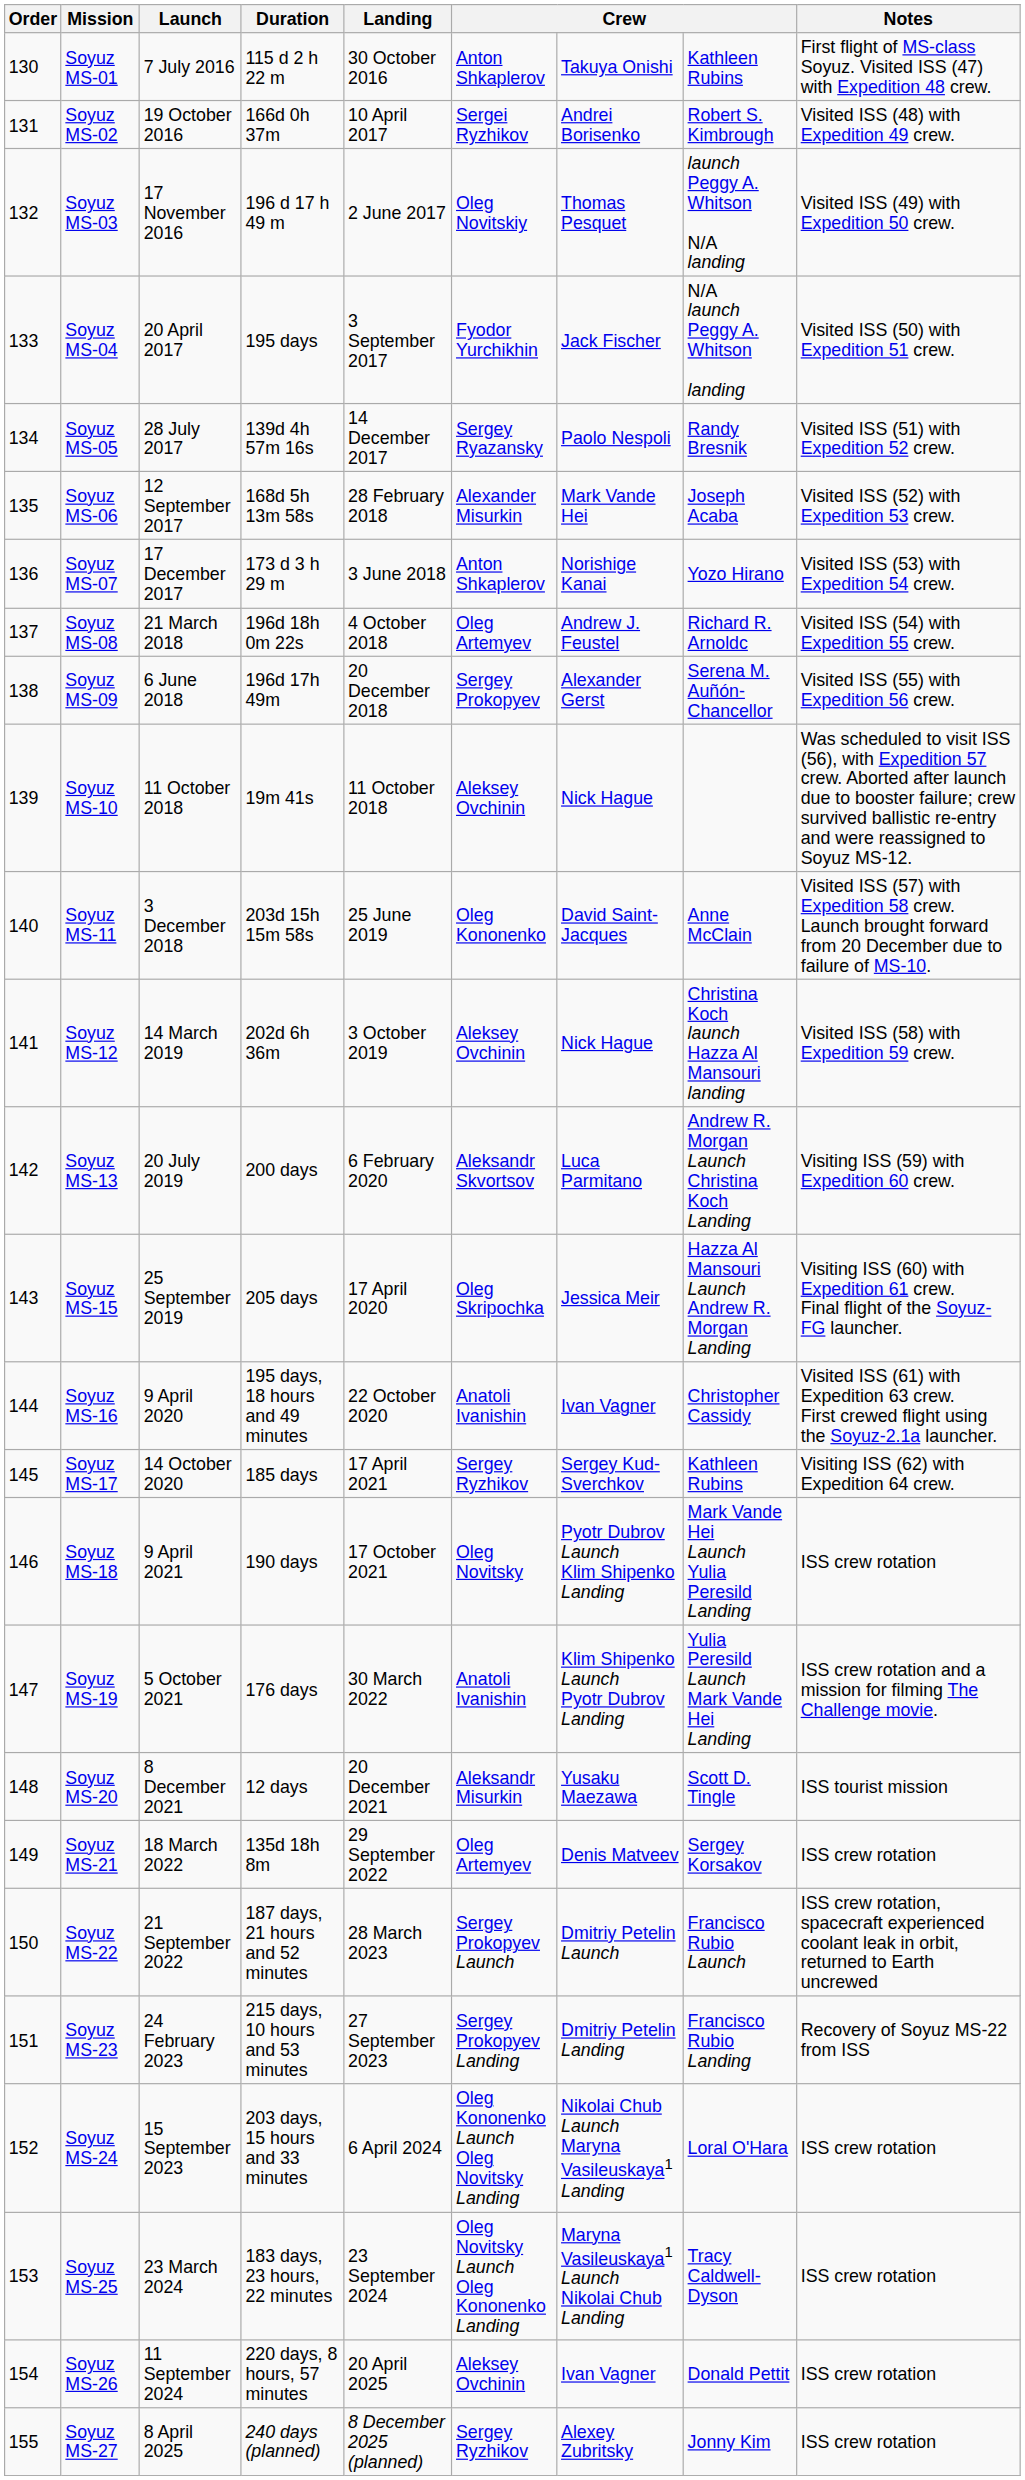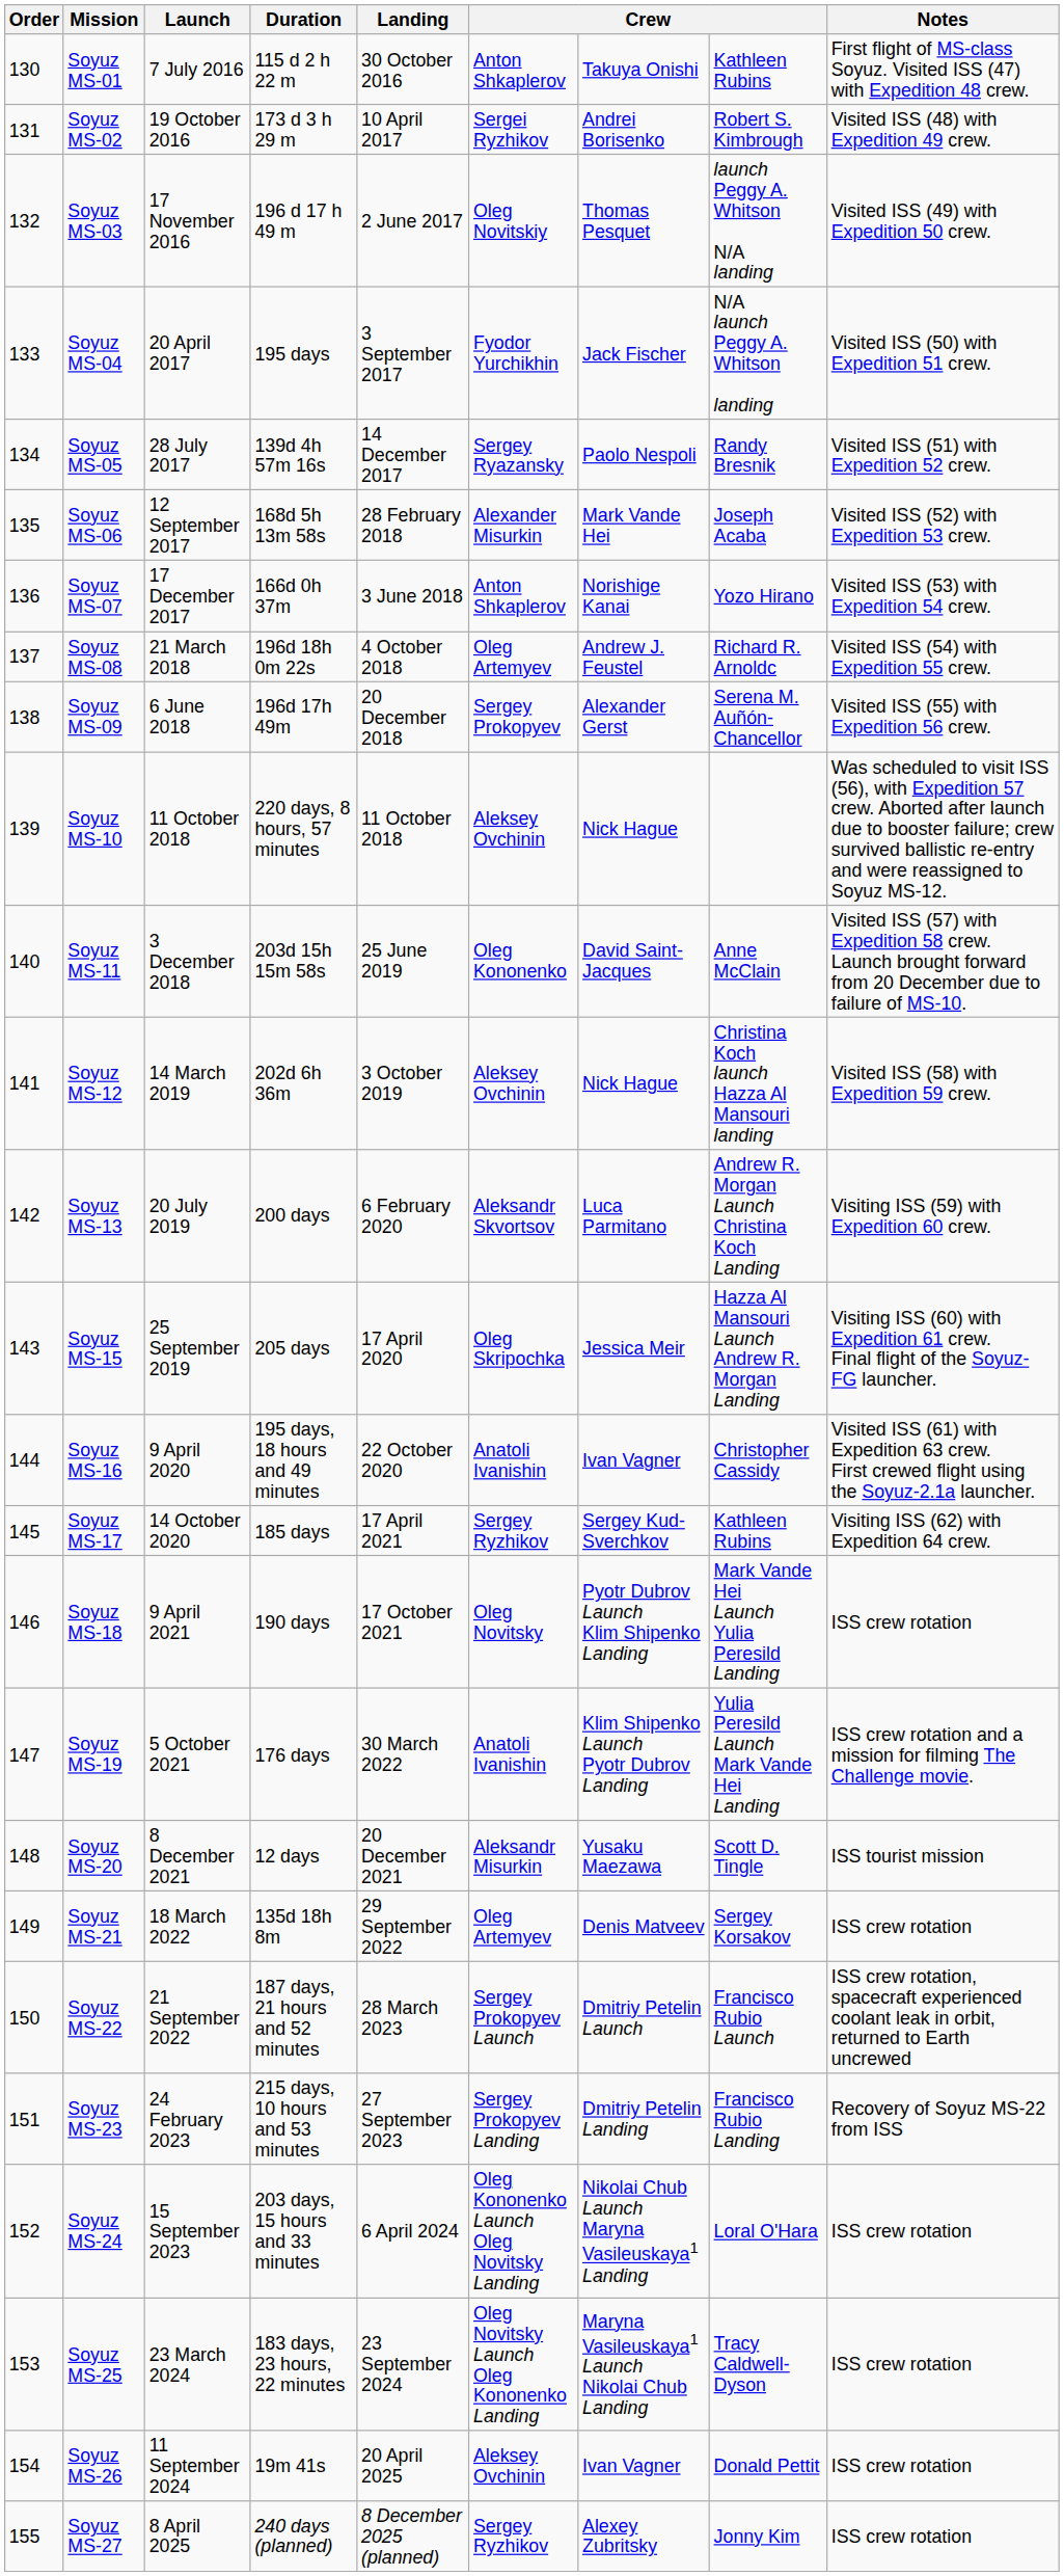 <table class="wikitable sticky-header" style="font-size: 95%;">
 <tr>
 <th>Order</th>
 <th>Mission</th>
 <th>Launch</th>
 <th>Duration</th>
 <th>Landing</th>
 <th colspan="3">Crew</th>
 <th>Notes</th>
 </tr>
 <tr>
 <td>130</td>
 <td><a href='#'>Soyuz MS-01</a></td>
 <td>7 July 2016</td>
 <td>115 d 2 h 22 m</td>
 <td>30 October 2016</td>
 <td><a href='#'>Anton Shkaplerov</a></td>
 <td><a href='#'>Takuya Onishi</a><br></td>
 <td><a href='#'>Kathleen Rubins</a><br></td>
 <td>First flight of <a href='#'>MS-class</a> Soyuz. Visited ISS (47) with <a href='#'>Expedition 48</a> crew.</td>
 </tr>
 <tr>
 <td>131</td>
 <td><a href='#'>Soyuz MS-02</a></td>
 <td>19 October 2016</td>
-<td>166d 0h 37m</td>
+<td>173 d 3 h 29 m</td>
 <td>10 April 2017</td>
 <td><a href='#'>Sergei Ryzhikov</a></td>
 <td><a href='#'>Andrei Borisenko</a></td>
 <td><a href='#'>Robert S. Kimbrough</a><br></td>
 <td>Visited ISS (48) with <a href='#'>Expedition 49</a> crew.</td>
 </tr>
 <tr>
 <td>132</td>
 <td><a href='#'>Soyuz MS-03</a></td>
 <td>17 November 2016</td>
 <td>196 d 17 h 49 m</td>
 <td>2 June 2017</td>
 <td><a href='#'>Oleg Novitskiy</a></td>
 <td><a href='#'>Thomas Pesquet</a><br></td>
 <td><em>launch</em><br><a href='#'>Peggy A. Whitson</a><br><br>N/A<br><em>landing</em><br></td>
 <td>Visited ISS (49) with <a href='#'>Expedition 50</a> crew.</td>
 </tr>
 <tr>
 <td>133</td>
 <td><a href='#'>Soyuz MS-04</a></td>
 <td>20 April 2017</td>
 <td>195 days</td>
 <td>3 September 2017</td>
 <td><a href='#'>Fyodor Yurchikhin</a></td>
 <td><a href='#'>Jack Fischer</a><br></td>
 <td>N/A<br><em>launch</em><br><a href='#'>Peggy A. Whitson</a><br><br><em>landing</em></td>
 <td>Visited ISS (50) with <a href='#'>Expedition 51</a> crew.</td>
 </tr>
 <tr>
 <td>134</td>
 <td><a href='#'>Soyuz MS-05</a></td>
 <td>28 July 2017</td>
 <td>139d 4h 57m 16s</td>
 <td>14 December 2017</td>
 <td><a href='#'>Sergey Ryazansky</a></td>
 <td><a href='#'>Paolo Nespoli</a><br></td>
 <td><a href='#'>Randy Bresnik</a><br></td>
 <td>Visited ISS (51) with <a href='#'>Expedition 52</a> crew.</td>
 </tr>
 <tr>
 <td>135</td>
 <td><a href='#'>Soyuz MS-06</a></td>
 <td>12 September 2017</td>
 <td>168d 5h 13m 58s</td>
 <td>28 February 2018</td>
 <td><a href='#'>Alexander Misurkin</a></td>
 <td><a href='#'>Mark Vande Hei</a><br></td>
 <td><a href='#'>Joseph Acaba</a><br></td>
 <td>Visited ISS (52) with <a href='#'>Expedition 53</a> crew.</td>
 </tr>
 <tr>
 <td>136</td>
 <td><a href='#'>Soyuz MS-07</a></td>
 <td>17 December 2017</td>
-<td>173 d 3 h 29 m</td>
+<td>166d 0h 37m</td>
 <td>3 June 2018</td>
 <td><a href='#'>Anton Shkaplerov</a></td>
 <td><a href='#'>Norishige Kanai</a><br></td>
 <td><a href='#'>Yozo Hirano</a> </td>
 <td>Visited ISS (53) with <a href='#'>Expedition 54</a> crew.</td>
 </tr>
 <tr>
 <td>137</td>
 <td><a href='#'>Soyuz MS-08</a></td>
 <td>21 March 2018</td>
 <td>196d 18h 0m 22s</td>
 <td>4 October 2018</td>
 <td><a href='#'>Oleg Artemyev</a></td>
 <td><a href='#'>Andrew J. Feustel</a><br></td>
 <td><a href='#'>Richard R. Arnoldc</a></td>
 <td>Visited ISS (54) with <a href='#'>Expedition 55</a> crew.</td>
 </tr>
 <tr>
 <td>138</td>
 <td><a href='#'>Soyuz MS-09</a></td>
 <td>6 June 2018</td>
 <td>196d 17h 49m</td>
 <td>20 December 2018</td>
 <td><a href='#'>Sergey Prokopyev</a></td>
 <td><a href='#'>Alexander Gerst</a><br></td>
 <td><a href='#'>Serena M. Auñón-Chancellor</a><br></td>
 <td>Visited ISS (55) with <a href='#'>Expedition 56</a> crew.</td>
 </tr>
 <tr>
 <td>139</td>
 <td><a href='#'>Soyuz MS-10</a></td>
 <td>11 October 2018</td>
-<td>19m 41s</td>
+<td>220 days, 8 hours, 57 minutes</td>
 <td>11 October 2018</td>
 <td><a href='#'>Aleksey Ovchinin</a></td>
 <td><a href='#'>Nick Hague</a> </td>
 <td></td>
 <td>Was scheduled to visit ISS (56), with <a href='#'>Expedition 57</a> crew. Aborted after launch due to booster failure; crew survived ballistic re-entry and were reassigned to Soyuz MS-12.</td>
 </tr>
 <tr>
 <td>140</td>
 <td><a href='#'>Soyuz MS-11</a></td>
 <td>3 December 2018</td>
 <td>203d 15h 15m 58s</td>
 <td>25 June 2019</td>
 <td><a href='#'>Oleg Kononenko</a></td>
 <td><a href='#'>David Saint-Jacques</a> </td>
 <td><a href='#'>Anne McClain</a> </td>
 <td>Visited ISS (57) with <a href='#'>Expedition 58</a> crew. Launch brought forward from 20 December due to failure of <a href='#'>MS-10</a>.</td>
 </tr>
 <tr>
 <td>141</td>
 <td><a href='#'>Soyuz MS-12</a></td>
 <td>14 March 2019</td>
 <td>202d 6h 36m</td>
 <td>3 October 2019</td>
 <td><a href='#'>Aleksey Ovchinin</a></td>
 <td><a href='#'>Nick Hague</a> </td>
 <td><a href='#'>Christina Koch</a> <br><em>launch</em><br> <a href='#'>Hazza Al Mansouri</a>  <br><em>landing</em></td>
 <td>Visited ISS (58) with <a href='#'>Expedition 59</a> crew.</td>
 </tr>
 <tr>
 <td>142</td>
 <td><a href='#'>Soyuz MS-13</a></td>
 <td>20 July 2019</td>
 <td>200 days</td>
 <td>6 February 2020</td>
 <td><a href='#'>Aleksandr Skvortsov</a></td>
 <td><a href='#'>Luca Parmitano</a> </td>
 <td><a href='#'>Andrew R. Morgan</a>  <br> <em>Launch</em> <br> <a href='#'>Christina Koch</a>  <br> <em>Landing</em></td>
 <td>Visiting ISS (59) with <a href='#'>Expedition 60</a> crew.</td>
 </tr>
 <tr>
 <td>143</td>
 <td><a href='#'>Soyuz MS-15</a></td>
 <td>25 September 2019</td>
 <td>205 days</td>
 <td>17 April 2020</td>
 <td><a href='#'>Oleg Skripochka</a></td>
 <td><a href='#'>Jessica Meir</a> </td>
 <td><a href='#'>Hazza Al Mansouri</a>  <br> <em>Launch</em> <br> <a href='#'>Andrew R. Morgan</a>  <br> <em>Landing</em></td>
 <td>Visiting ISS (60) with <a href='#'>Expedition 61</a> crew.<br>Final flight of the <a href='#'>Soyuz-FG</a> launcher.</td>
 </tr>
 <tr>
 <td>144</td>
 <td><a href='#'>Soyuz MS-16</a></td>
 <td>9 April 2020</td>
 <td>195 days, 18 hours and 49 minutes</td>
 <td>22 October 2020</td>
 <td><a href='#'>Anatoli Ivanishin</a></td>
 <td><a href='#'>Ivan Vagner</a></td>
 <td><a href='#'>Christopher Cassidy</a> </td>
 <td>Visited ISS (61) with Expedition 63 crew.<br>First crewed flight using the <a href='#'>Soyuz-2.1a</a> launcher.</td>
 </tr>
 <tr>
 <td>145</td>
 <td><a href='#'>Soyuz MS-17</a></td>
 <td>14 October 2020</td>
 <td>185 days</td>
 <td>17 April 2021</td>
 <td><a href='#'>Sergey Ryzhikov</a></td>
 <td><a href='#'>Sergey Kud-Sverchkov</a></td>
 <td><a href='#'>Kathleen Rubins</a> </td>
 <td>Visiting ISS (62) with Expedition 64 crew.</td>
 </tr>
 <tr>
 <td>146</td>
 <td><a href='#'>Soyuz MS-18</a></td>
 <td>9 April 2021</td>
 <td>190 days</td>
 <td>17 October 2021</td>
 <td><a href='#'>Oleg Novitsky</a></td>
 <td><a href='#'>Pyotr Dubrov</a><br> <em>Launch</em> <br> <a href='#'>Klim Shipenko</a><br> <em>Landing</em></td>
 <td><a href='#'>Mark Vande Hei</a><br> <em>Launch</em> <br> <a href='#'>Yulia Peresild</a><br> <em>Landing</em></td>
 <td>ISS crew rotation</td>
 </tr>
 <tr>
 <td>147</td>
 <td><a href='#'>Soyuz MS-19</a></td>
 <td>5 October 2021</td>
 <td>176 days</td>
 <td>30 March 2022</td>
 <td><a href='#'>Anatoli Ivanishin</a></td>
 <td><a href='#'>Klim Shipenko</a><br> <em>Launch</em> <br><a href='#'>Pyotr Dubrov</a> <br> <em>Landing</em></td>
 <td><a href='#'>Yulia Peresild</a> <br> <em>Launch</em> <br><a href='#'>Mark Vande Hei</a><br> <em>Landing</em></td>
 <td>ISS crew rotation and a mission for filming <a href='#'>The Challenge movie</a>.</td>
 </tr>
 <tr>
 <td>148</td>
 <td><a href='#'>Soyuz MS-20</a></td>
 <td>8 December 2021</td>
 <td>12 days</td>
 <td>20 December 2021</td>
 <td><a href='#'>Aleksandr Misurkin</a></td>
 <td><a href='#'>Yusaku Maezawa</a> </td>
 <td><a href='#'>Scott D. Tingle</a><br></td>
 <td>ISS tourist mission</td>
 </tr>
 <tr>
 <td>149</td>
 <td><a href='#'>Soyuz MS-21</a></td>
 <td>18 March 2022</td>
 <td>135d 18h 8m</td>
 <td>29 September 2022</td>
 <td><a href='#'>Oleg Artemyev</a></td>
 <td><a href='#'>Denis Matveev</a></td>
 <td><a href='#'>Sergey Korsakov</a></td>
 <td>ISS crew rotation</td>
 </tr>
 <tr>
 <td>150</td>
 <td><a href='#'>Soyuz MS-22</a></td>
 <td>21 September 2022</td>
 <td>187 days, 21 hours and 52 minutes</td>
 <td>28 March 2023</td>
 <td><a href='#'>Sergey Prokopyev</a><br> <em>Launch</em></td>
 <td><a href='#'>Dmitriy Petelin</a><br> <em>Launch</em></td>
 <td> <a href='#'>Francisco Rubio</a><br> <em>Launch</em></td>
 <td>ISS crew rotation, spacecraft experienced coolant leak in orbit, returned to Earth uncrewed</td>
 </tr>
 <tr>
 <td>151</td>
 <td><a href='#'>Soyuz MS-23</a></td>
 <td>24 February 2023</td>
 <td>215 days, 10 hours and 53 minutes</td>
 <td>27 September 2023</td>
 <td><a href='#'>Sergey Prokopyev</a><br> <em>Landing</em></td>
 <td><a href='#'>Dmitriy Petelin</a><br> <em>Landing</em></td>
 <td> <a href='#'>Francisco Rubio</a><br> <em>Landing</em></td>
 <td>Recovery of Soyuz MS-22 from ISS</td>
 </tr>
 <tr>
 <td>152</td>
 <td><a href='#'>Soyuz MS-24</a></td>
 <td>15 September 2023</td>
 <td>203 days, 15 hours and 33 minutes</td>
 <td>6 April 2024</td>
 <td><a href='#'>Oleg Kononenko</a><br> <em>Launch</em> <br><a href='#'>Oleg Novitsky</a> <br> <em>Landing</em></td>
 <td><a href='#'>Nikolai Chub</a><br> <em>Launch</em> <br>  <a href='#'>Maryna Vasileuskaya</a><sup>1</sup><br> <em>Landing</em></td>
 <td> <a href='#'>Loral O'Hara</a></td>
 <td>ISS crew rotation</td>
 </tr>
 <tr>
 <td>153</td>
 <td><a href='#'>Soyuz MS-25</a></td>
 <td>23 March 2024</td>
 <td>183 days, 23 hours, 22 minutes</td>
 <td>23 September 2024</td>
 <td><a href='#'>Oleg Novitsky</a> <br> <em>Launch</em><br><a href='#'>Oleg Kononenko</a><br> <em>Landing</em></td>
 <td> <a href='#'>Maryna Vasileuskaya</a><sup>1</sup><br> <em>Launch</em> <br><a href='#'>Nikolai Chub</a><br> <em>Landing</em></td>
 <td> <a href='#'>Tracy Caldwell-Dyson</a></td>
 <td>ISS crew rotation</td>
 </tr>
 <tr>
 <td>154</td>
 <td><a href='#'>Soyuz MS-26</a></td>
 <td>11 September 2024</td>
-<td>220 days, 8 hours, 57 minutes</td>
+<td>19m 41s</td>
 <td>20 April 2025</td>
 <td><a href='#'>Aleksey Ovchinin</a></td>
 <td><a href='#'>Ivan Vagner</a></td>
 <td> <a href='#'>Donald Pettit</a></td>
 <td>ISS crew rotation</td>
 </tr>
 <tr>
 <td>155</td>
 <td><a href='#'>Soyuz MS-27</a></td>
 <td>8 April 2025</td>
 <td><em>240 days (planned)</em></td>
 <td><em>8 December 2025 (planned)</em></td>
 <td><a href='#'>Sergey Ryzhikov</a></td>
 <td><a href='#'>Alexey Zubritsky</a></td>
 <td> <a href='#'>Jonny Kim</a></td>
 <td>ISS crew rotation</td>
 </tr>
 </table>
